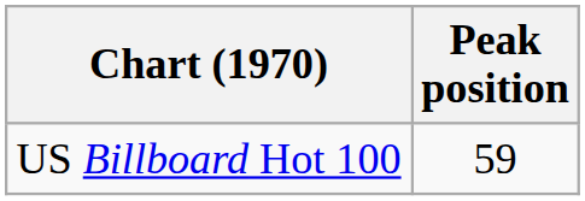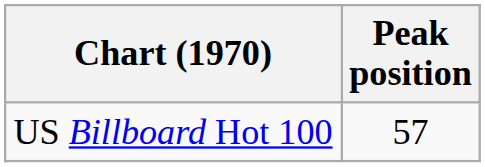 <table class="wikitable sortable">
 <tr>
 <th>Chart (1970)</th>
 <th>Peak<br>position</th>
 </tr>
 <tr>
 <td>US <a href='#'><em>Billboard</em> Hot 100</a></td>
-<td align="center">59</td>
+<td align="center">57</td>
 </tr>
 </table>
